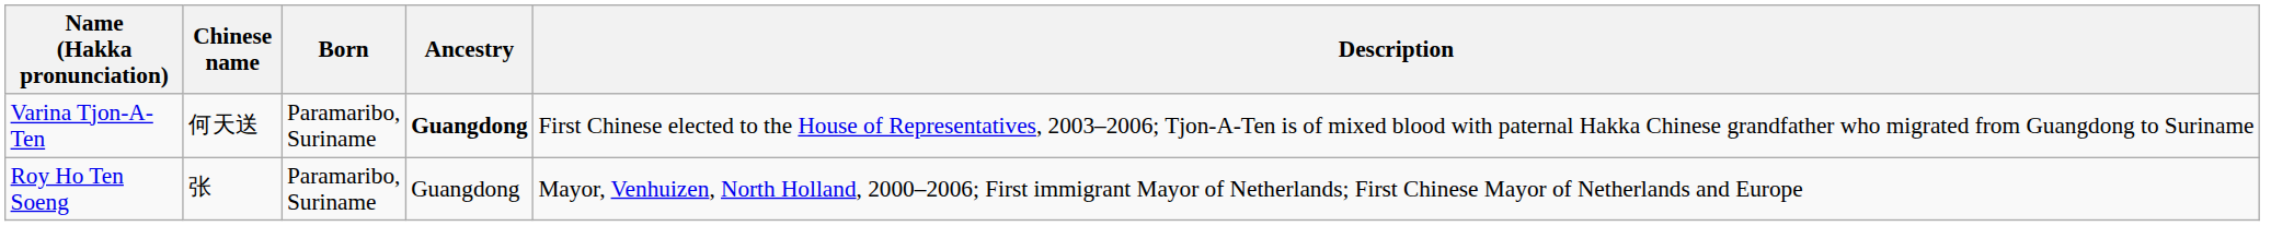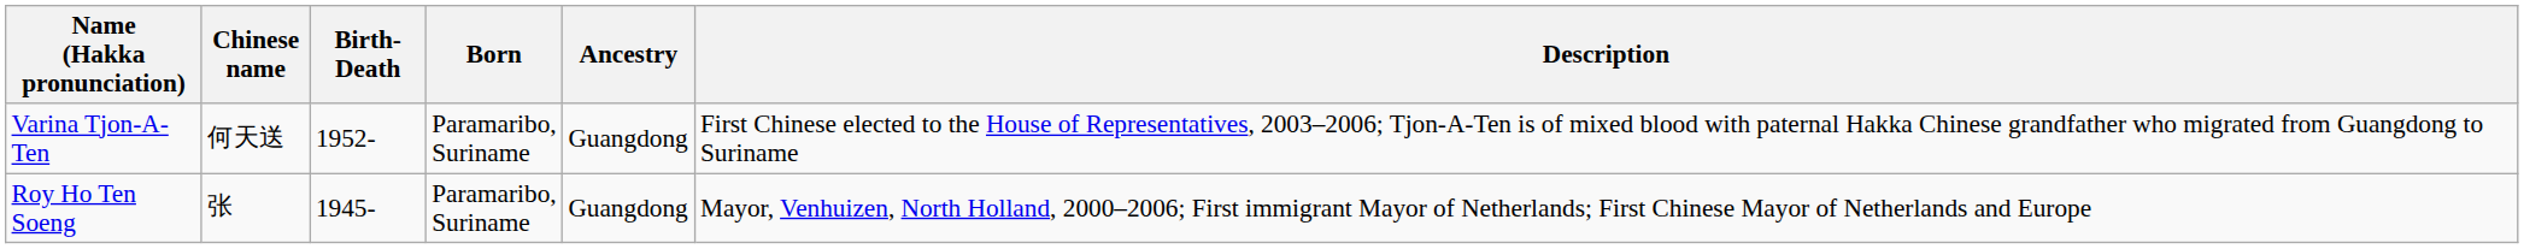 <table class="wikitable">
 <tr>
 <th width="115">Name<br>(Hakka pronunciation)</th>
 <th width="60">Chinese name</th>
+<th width="65">Birth-Death</th>
 <th width="75">Born</th>
 <th width="75">Ancestry</th>
 <th>Description</th>
 </tr>
 <tr>
 <td><a href='#'>Varina Tjon-A-Ten</a></td>
 <td>何天送</td>
+<td>1952-</td>
 <td>Paramaribo, Suriname</td>
-<td><strong>Guangdong</strong></td>
+<td>Guangdong</td>
 <td>First Chinese elected to the <a href='#'>House of Representatives</a>, 2003–2006; Tjon-A-Ten is of mixed blood with paternal Hakka Chinese grandfather who migrated from Guangdong to Suriname</td>
 </tr>
 <tr>
 <td><a href='#'>Roy Ho Ten Soeng</a></td>
 <td>张</td>
+<td>1945-</td>
 <td>Paramaribo, Suriname</td>
 <td>Guangdong</td>
 <td>Mayor, <a href='#'>Venhuizen</a>, <a href='#'>North Holland</a>, 2000–2006; First immigrant Mayor of Netherlands; First Chinese Mayor of Netherlands and Europe</td>
 </tr>
 </table>
